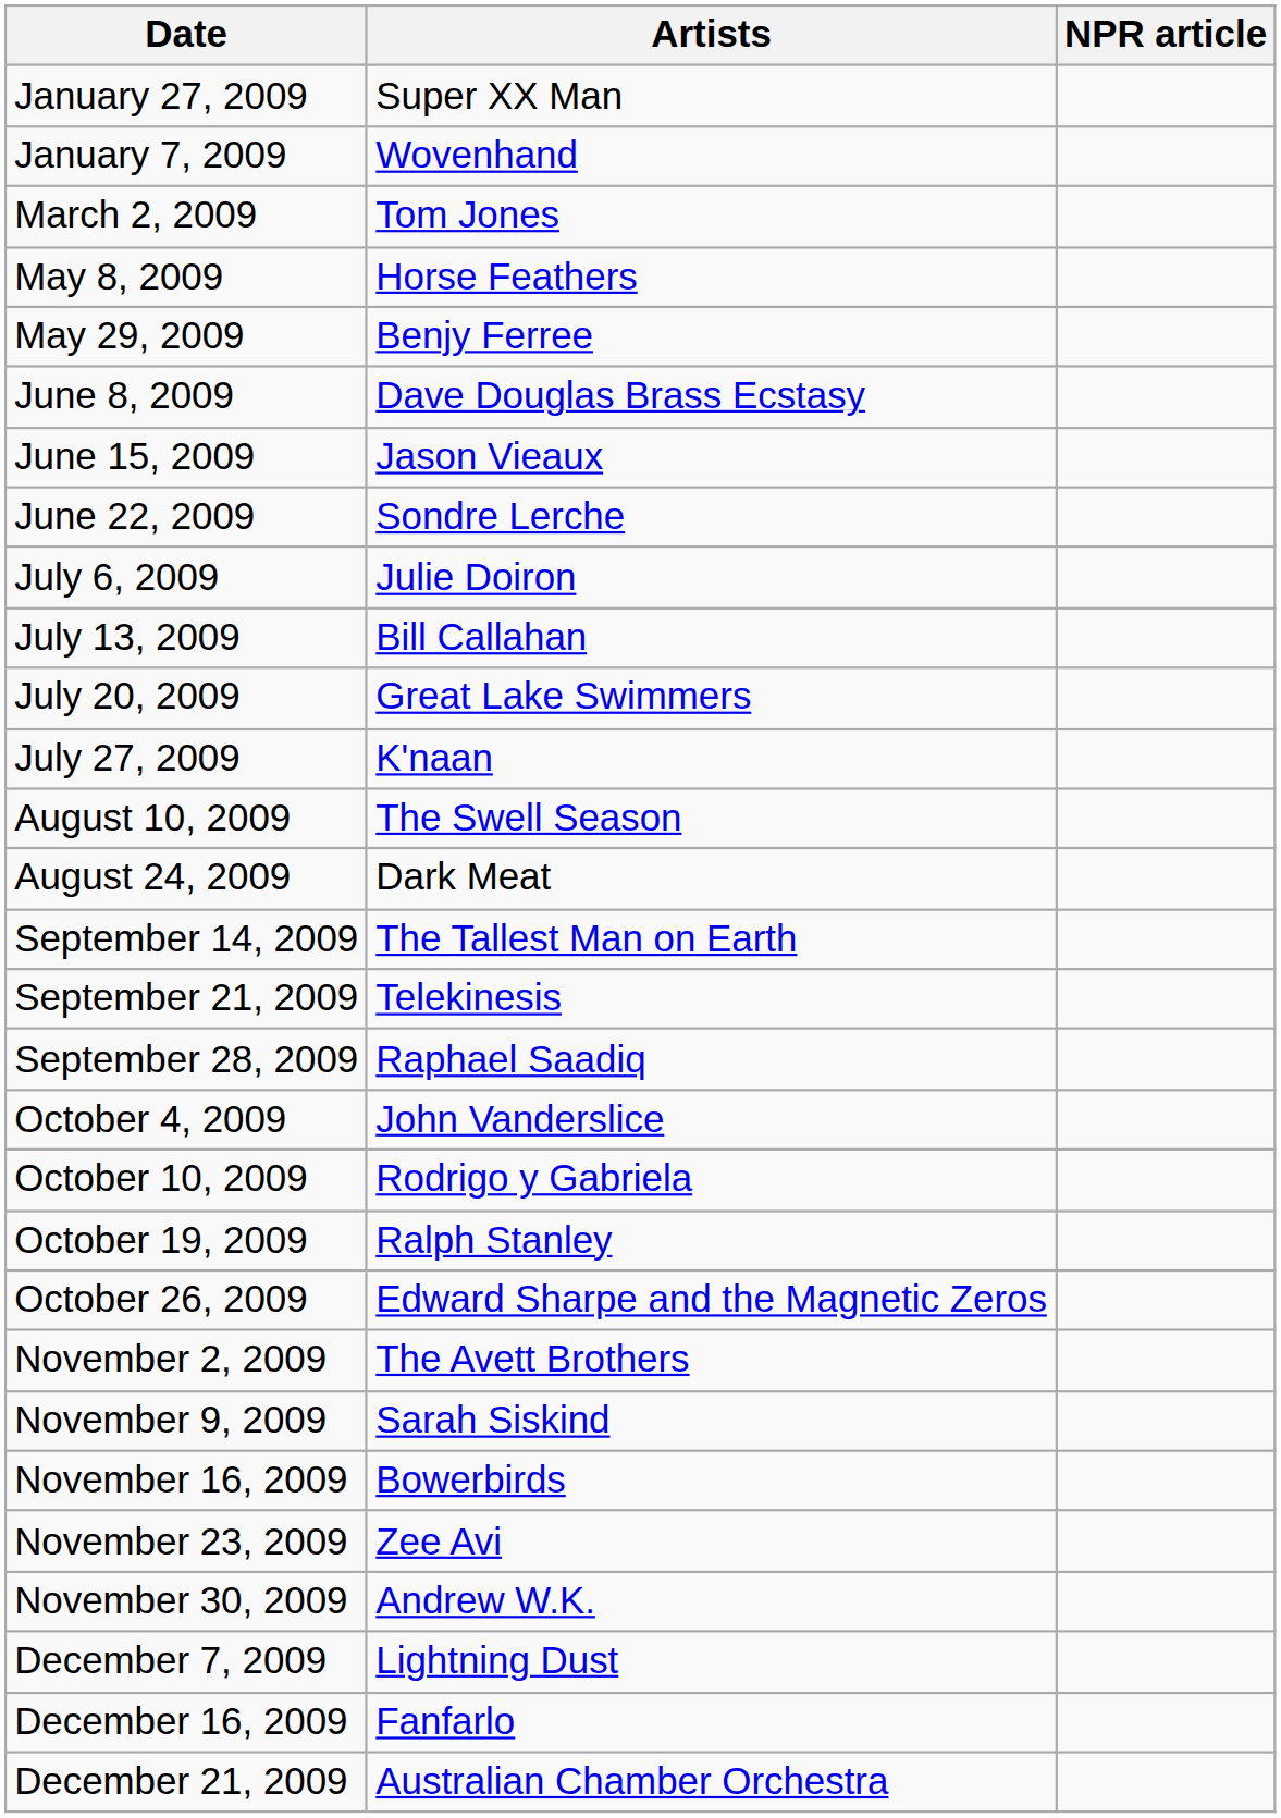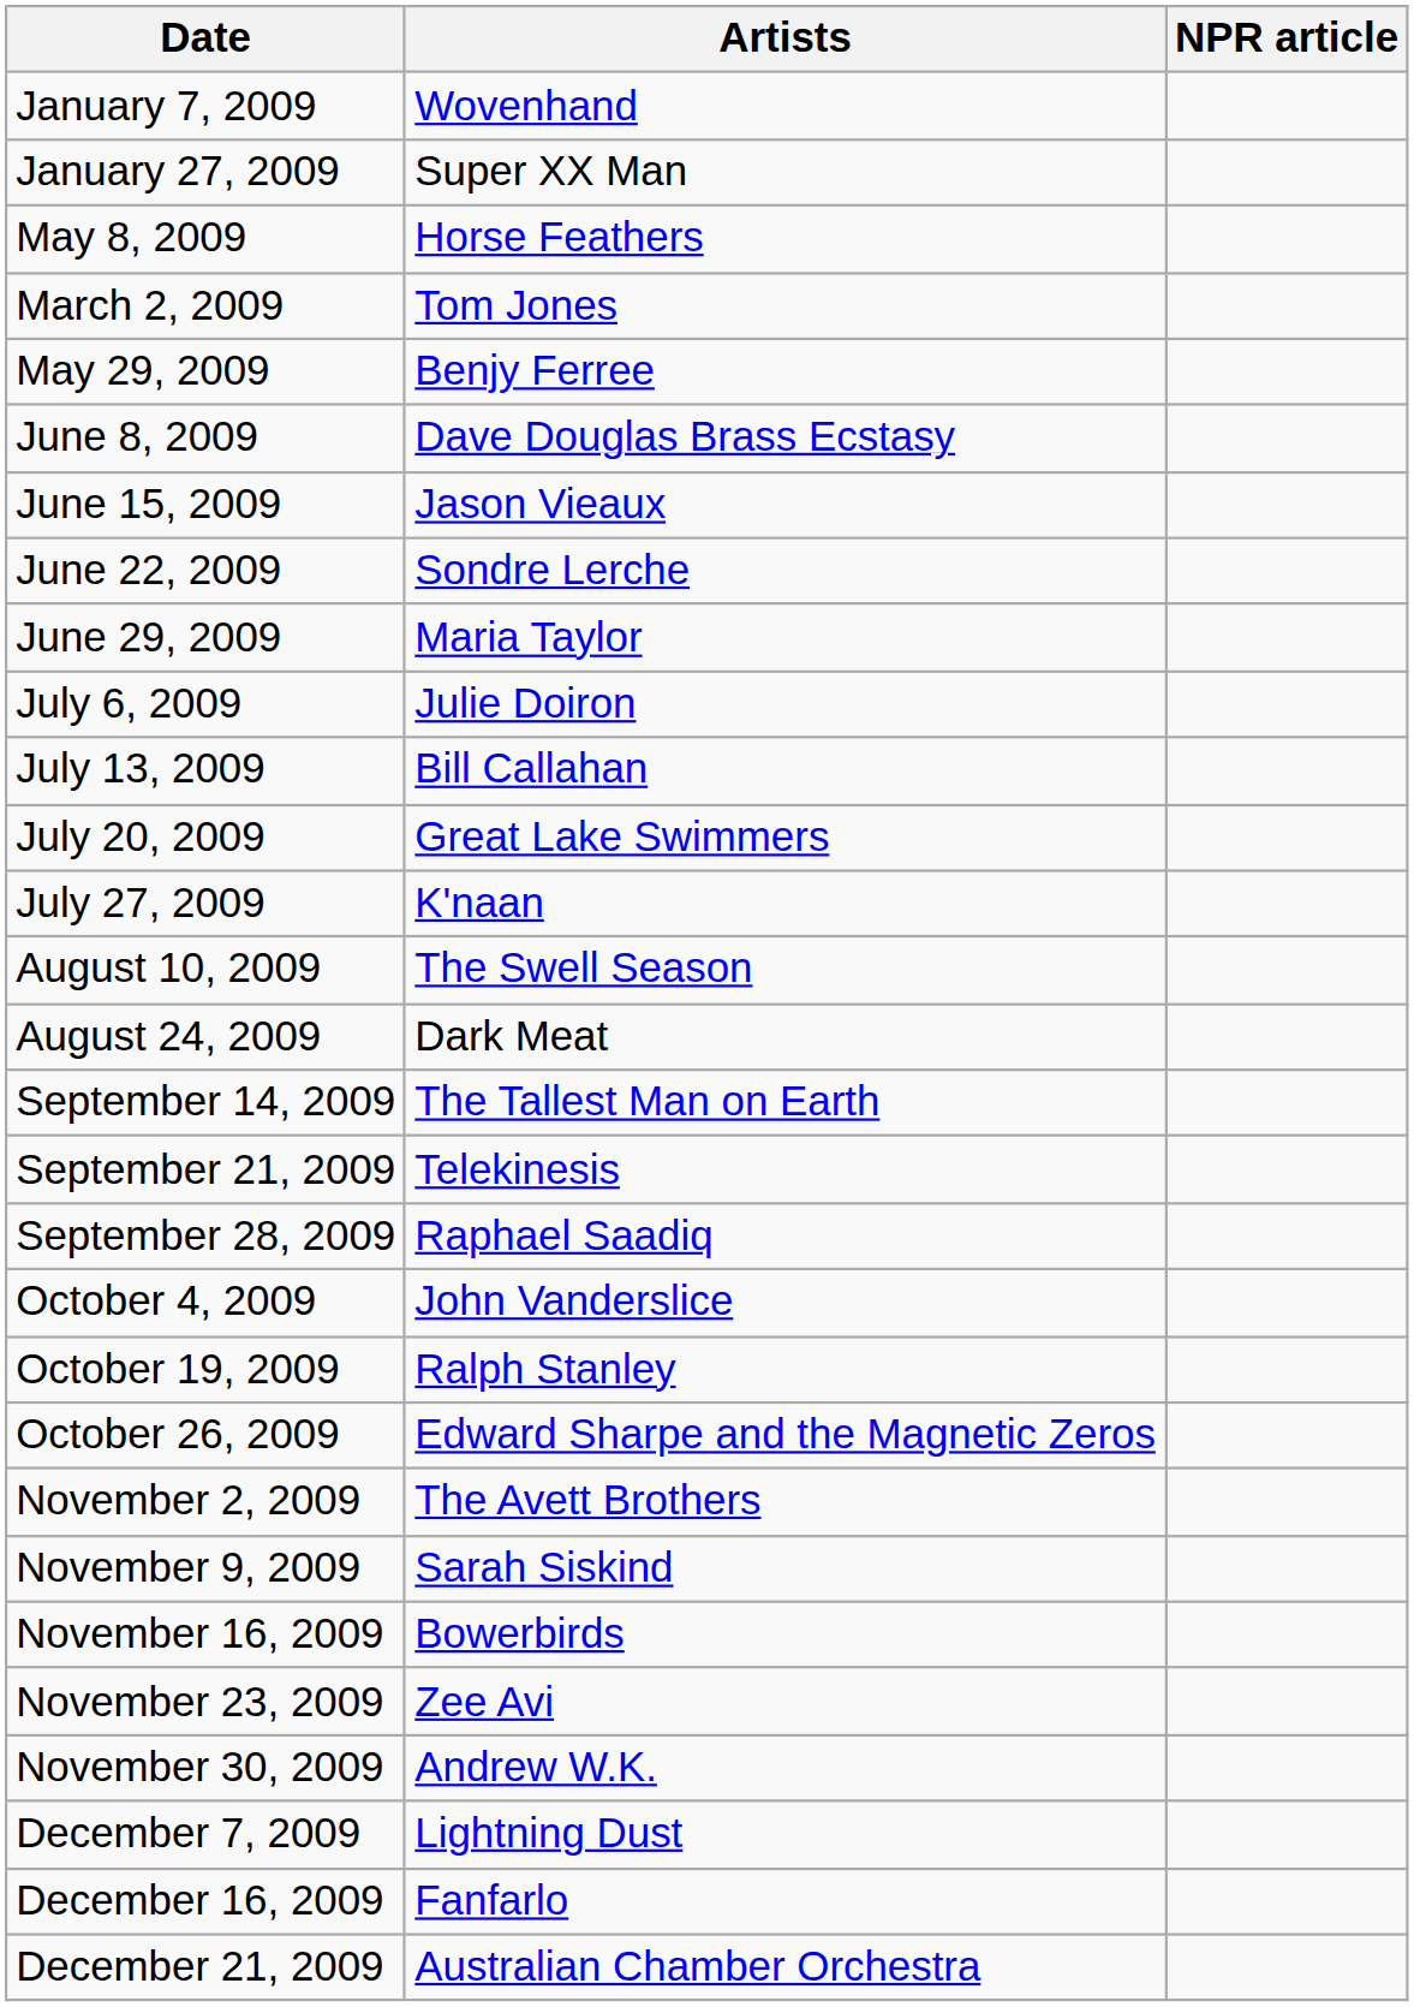 <table class="wikitable sortable mw-collapsible mw-collapsed">
 <tr>
 <th scope="col" data-sort-type="usLongDate">Date</th>
 <th scope="col">Artists</th>
 <th scope="col" class="unsortable">NPR article</th>
 </tr>
 <tr>
+<td>January 7, 2009</td>
+<td><a href='#'>Wovenhand</a></td>
+<td></td>
+</tr>
+<tr>
 <td>January 27, 2009</td>
 <td>Super XX Man</td>
 <td></td>
 </tr>
 <tr>
-<td>January 7, 2009</td>
-<td><a href='#'>Wovenhand</a></td>
+<td>May 8, 2009</td>
+<td><a href='#'>Horse Feathers</a></td>
 <td></td>
 </tr>
 <tr>
 <td>March 2, 2009</td>
 <td><a href='#'>Tom Jones</a></td>
-<td></td>
-</tr>
-<tr>
-<td>May 8, 2009</td>
-<td><a href='#'>Horse Feathers</a></td>
 <td></td>
 </tr>
 <tr>
 <td>May 29, 2009</td>
 <td><a href='#'>Benjy Ferree</a></td>
 <td></td>
 </tr>
 <tr>
 <td>June 8, 2009</td>
 <td><a href='#'>Dave Douglas Brass Ecstasy</a></td>
 <td></td>
 </tr>
 <tr>
 <td>June 15, 2009</td>
 <td><a href='#'>Jason Vieaux</a></td>
 <td></td>
 </tr>
 <tr>
 <td>June 22, 2009</td>
 <td><a href='#'>Sondre Lerche</a></td>
+<td></td>
+</tr>
+<tr>
+<td>June 29, 2009</td>
+<td><a href='#'>Maria Taylor</a></td>
 <td></td>
 </tr>
 <tr>
 <td>July 6, 2009</td>
 <td><a href='#'>Julie Doiron</a></td>
 <td></td>
 </tr>
 <tr>
 <td>July 13, 2009</td>
 <td><a href='#'>Bill Callahan</a></td>
 <td></td>
 </tr>
 <tr>
 <td>July 20, 2009</td>
 <td><a href='#'>Great Lake Swimmers</a></td>
 <td></td>
 </tr>
 <tr>
 <td>July 27, 2009</td>
 <td><a href='#'>K'naan</a></td>
 <td></td>
 </tr>
 <tr>
 <td>August 10, 2009</td>
 <td><a href='#'>The Swell Season</a></td>
 <td></td>
 </tr>
 <tr>
 <td>August 24, 2009</td>
 <td>Dark Meat</td>
 <td></td>
 </tr>
 <tr>
 <td>September 14, 2009</td>
 <td><a href='#'>The Tallest Man on Earth</a></td>
 <td></td>
 </tr>
 <tr>
 <td>September 21, 2009</td>
 <td><a href='#'>Telekinesis</a></td>
 <td></td>
 </tr>
 <tr>
 <td>September 28, 2009</td>
 <td><a href='#'>Raphael Saadiq</a></td>
 <td></td>
 </tr>
 <tr>
 <td>October 4, 2009</td>
 <td><a href='#'>John Vanderslice</a></td>
 <td></td>
 </tr>
 <tr>
-<td>October 10, 2009</td>
-<td><a href='#'>Rodrigo y Gabriela</a></td>
-<td></td>
-</tr>
-<tr>
 <td>October 19, 2009</td>
 <td><a href='#'>Ralph Stanley</a></td>
 <td></td>
 </tr>
 <tr>
 <td>October 26, 2009</td>
 <td><a href='#'>Edward Sharpe and the Magnetic Zeros</a></td>
 <td></td>
 </tr>
 <tr>
 <td>November 2, 2009</td>
 <td data-sort-value="Avett Brothers, The"><a href='#'>The Avett Brothers</a></td>
 <td></td>
 </tr>
 <tr>
 <td>November 9, 2009</td>
 <td><a href='#'>Sarah Siskind</a></td>
 <td></td>
 </tr>
 <tr>
 <td>November 16, 2009</td>
 <td><a href='#'>Bowerbirds</a></td>
 <td></td>
 </tr>
 <tr>
 <td>November 23, 2009</td>
 <td><a href='#'>Zee Avi</a></td>
 <td></td>
 </tr>
 <tr>
 <td>November 30, 2009</td>
 <td><a href='#'>Andrew W.K.</a></td>
 <td></td>
 </tr>
 <tr>
 <td>December 7, 2009</td>
 <td><a href='#'>Lightning Dust</a></td>
 <td></td>
 </tr>
 <tr>
 <td>December 16, 2009</td>
 <td><a href='#'>Fanfarlo</a></td>
 <td></td>
 </tr>
 <tr>
 <td>December 21, 2009</td>
 <td><a href='#'>Australian Chamber Orchestra</a></td>
 <td></td>
 </tr>
 </table>
